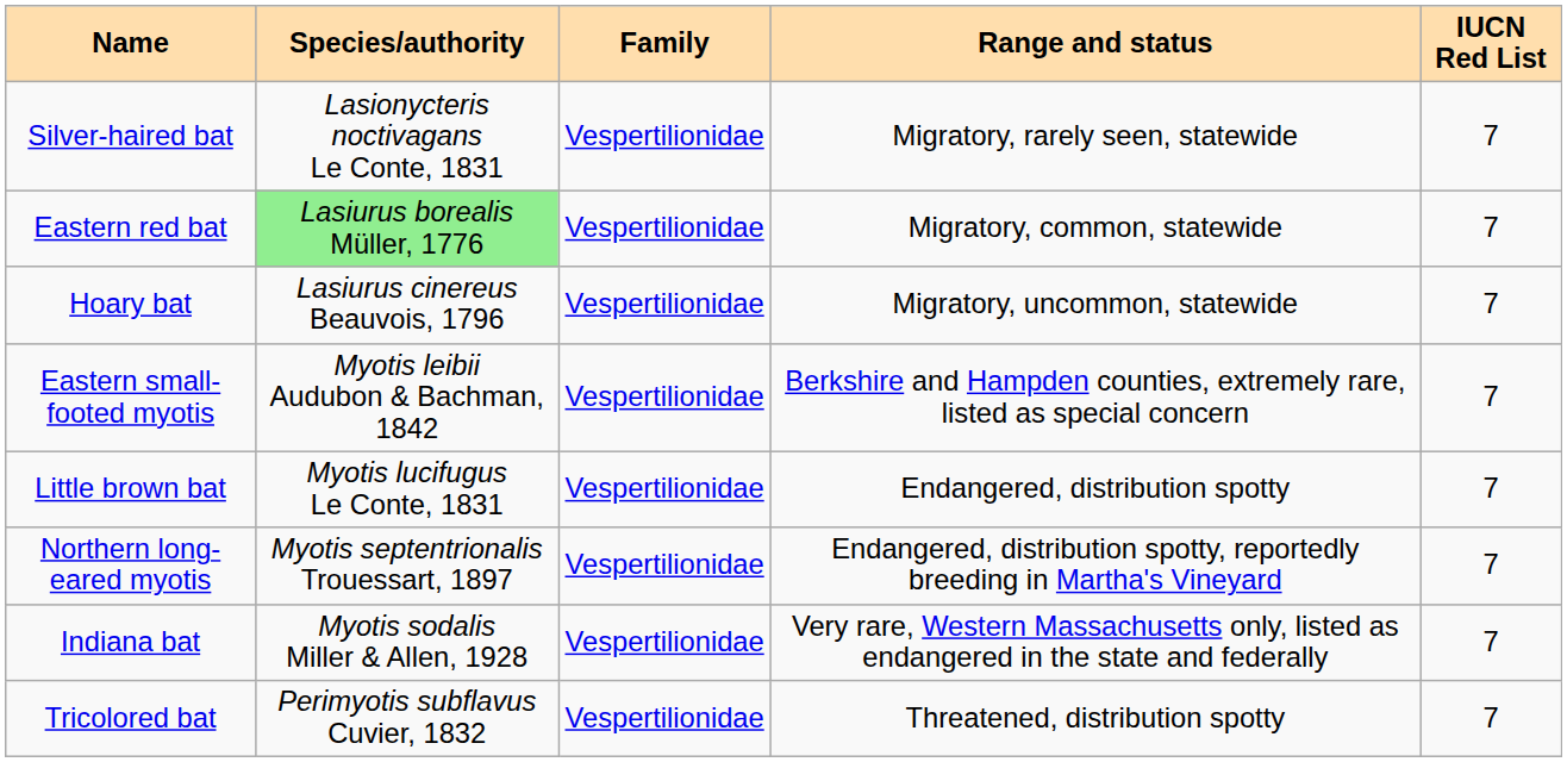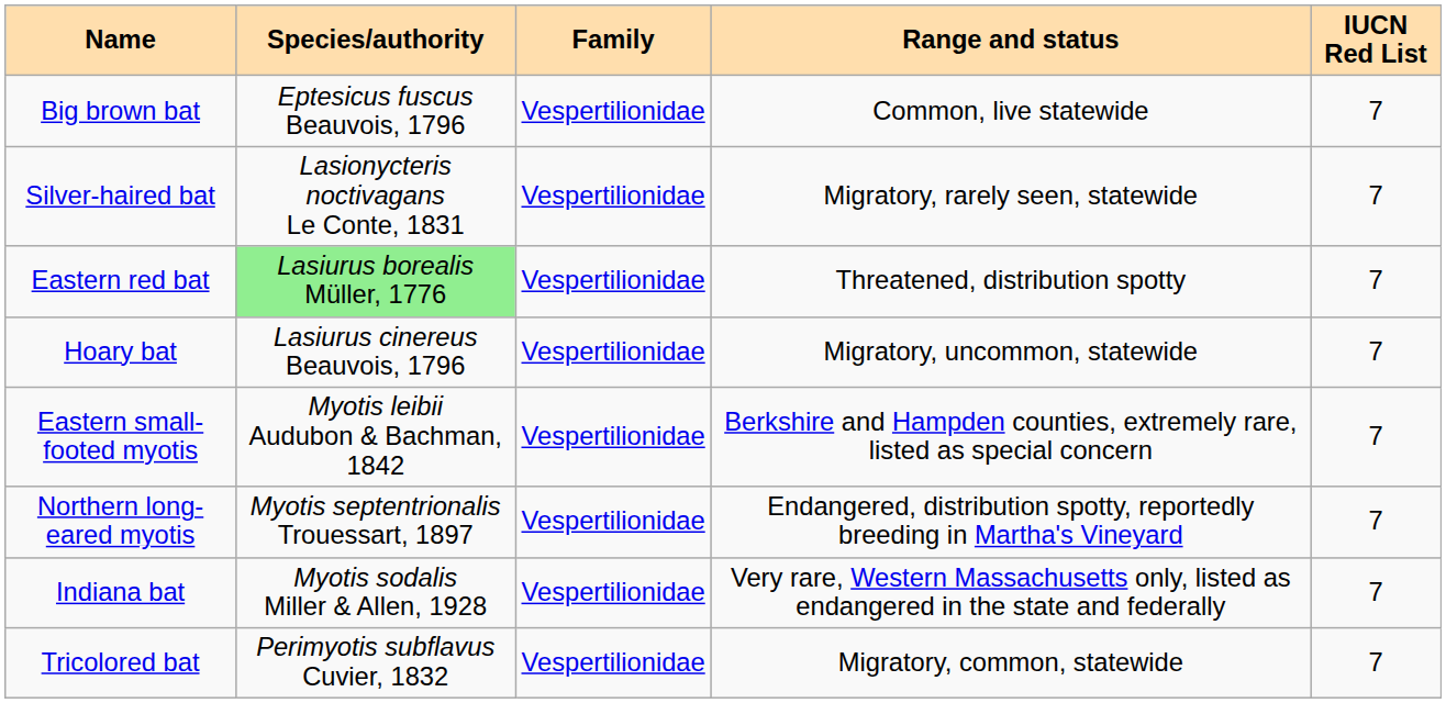 <table class="sortable wikitable" style="margin:1em auto; text-align:center;">
 <tr>
 <th style="background:navajowhite">Name</th>
 <th style="background:navajowhite">Species/authority</th>
 <th style="background:navajowhite">Family</th>
 <th style="background:navajowhite">Range and status</th>
 <th style="background:navajowhite">IUCN Red List</th>
+</tr>
+<tr>
+<td><a href='#'>Big brown bat</a><br></td>
+<td><em>Eptesicus fuscus</em><br>Beauvois, 1796</td>
+<td><a href='#'>Vespertilionidae</a></td>
+<td>Common, live statewide</td>
+<td><div>7</div></td>
 </tr>
 <tr>
 <td><a href='#'>Silver-haired bat</a><br></td>
 <td><em>Lasionycteris noctivagans</em><br>Le Conte, 1831</td>
 <td><a href='#'>Vespertilionidae</a></td>
 <td>Migratory, rarely seen, statewide</td>
 <td><div>7</div></td>
 </tr>
 <tr>
 <td><a href='#'>Eastern red bat</a><br></td>
 <td style="background: lightgreen;"><em>Lasiurus borealis</em><br>Müller, 1776</td>
 <td><a href='#'>Vespertilionidae</a></td>
-<td>Migratory, common, statewide</td>
+<td>Threatened, distribution spotty</td>
 <td><div>7</div></td>
 </tr>
 <tr>
 <td><a href='#'>Hoary bat</a><br></td>
 <td><em>Lasiurus cinereus</em><br>Beauvois, 1796</td>
 <td><a href='#'>Vespertilionidae</a></td>
 <td>Migratory, uncommon, statewide</td>
 <td><div>7</div></td>
 </tr>
 <tr>
 <td><a href='#'>Eastern small-footed myotis</a><br></td>
 <td><em>Myotis leibii</em><br>Audubon & Bachman, 1842</td>
 <td><a href='#'>Vespertilionidae</a></td>
 <td><a href='#'>Berkshire</a> and <a href='#'>Hampden</a> counties, extremely rare, listed as special concern</td>
-<td><div>7</div></td>
-</tr>
-<tr>
-<td><a href='#'>Little brown bat</a><br></td>
-<td><em>Myotis lucifugus</em><br>Le Conte, 1831</td>
-<td><a href='#'>Vespertilionidae</a></td>
-<td>Endangered, distribution spotty</td>
 <td><div>7</div></td>
 </tr>
 <tr>
 <td><a href='#'>Northern long-eared myotis</a><br></td>
 <td><em>Myotis septentrionalis</em><br>Trouessart, 1897</td>
 <td><a href='#'>Vespertilionidae</a></td>
 <td>Endangered, distribution spotty, reportedly breeding in <a href='#'>Martha's Vineyard</a></td>
 <td><div>7</div></td>
 </tr>
 <tr>
 <td><a href='#'>Indiana bat</a><br></td>
 <td><em>Myotis sodalis</em><br>Miller & Allen, 1928</td>
 <td><a href='#'>Vespertilionidae</a></td>
 <td>Very rare, <a href='#'>Western Massachusetts</a> only, listed as endangered in the state and federally</td>
 <td><div>7</div></td>
 </tr>
 <tr>
 <td><a href='#'>Tricolored bat</a><br></td>
 <td><em>Perimyotis subflavus</em><br>Cuvier, 1832</td>
 <td><a href='#'>Vespertilionidae</a></td>
-<td>Threatened, distribution spotty</td>
+<td>Migratory, common, statewide</td>
 <td><div>7</div></td>
 </tr>
 </table>
